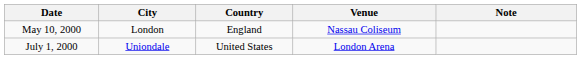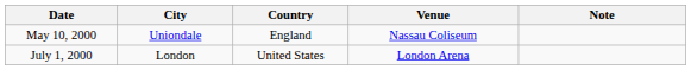 <table class="wikitable" style="text-align:center;">
 <tr>
 <th style="width:150px;">Date</th>
 <th style="width:150px;">City</th>
 <th style="width:150px;">Country</th>
 <th style="width:230px;">Venue</th>
 <th style="width:230px;">Note</th>
 </tr>
 <tr>
 <td>May 10, 2000</td>
-<td>London</td>
+<td><a href='#'>Uniondale</a></td>
 <td>England</td>
 <td><a href='#'>Nassau Coliseum</a></td>
 <td></td>
 </tr>
 <tr>
 <td>July 1, 2000</td>
-<td><a href='#'>Uniondale</a></td>
+<td>London</td>
 <td>United States</td>
 <td><a href='#'>London Arena</a></td>
 <td></td>
 </tr>
 </table>
